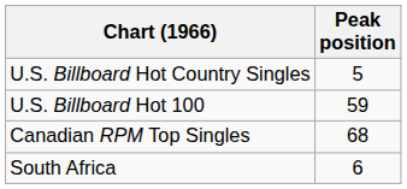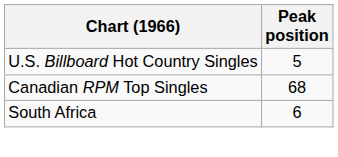 <table class="wikitable sortable">
 <tr>
 <th align="left">Chart (1966)</th>
 <th align="center">Peak<br>position</th>
 </tr>
 <tr>
 <td align="left">U.S. <em>Billboard</em> Hot Country Singles</td>
 <td align="center">5</td>
 </tr>
 <tr>
-<td align="left">U.S. <em>Billboard</em> Hot 100</td>
-<td align="center">59</td>
-</tr>
-<tr>
 <td align="left">Canadian <em>RPM</em> Top Singles</td>
 <td align="center">68</td>
 </tr>
 <tr>
 <td align="left">South Africa</td>
 <td align="center">6</td>
 </tr>
 </table>
